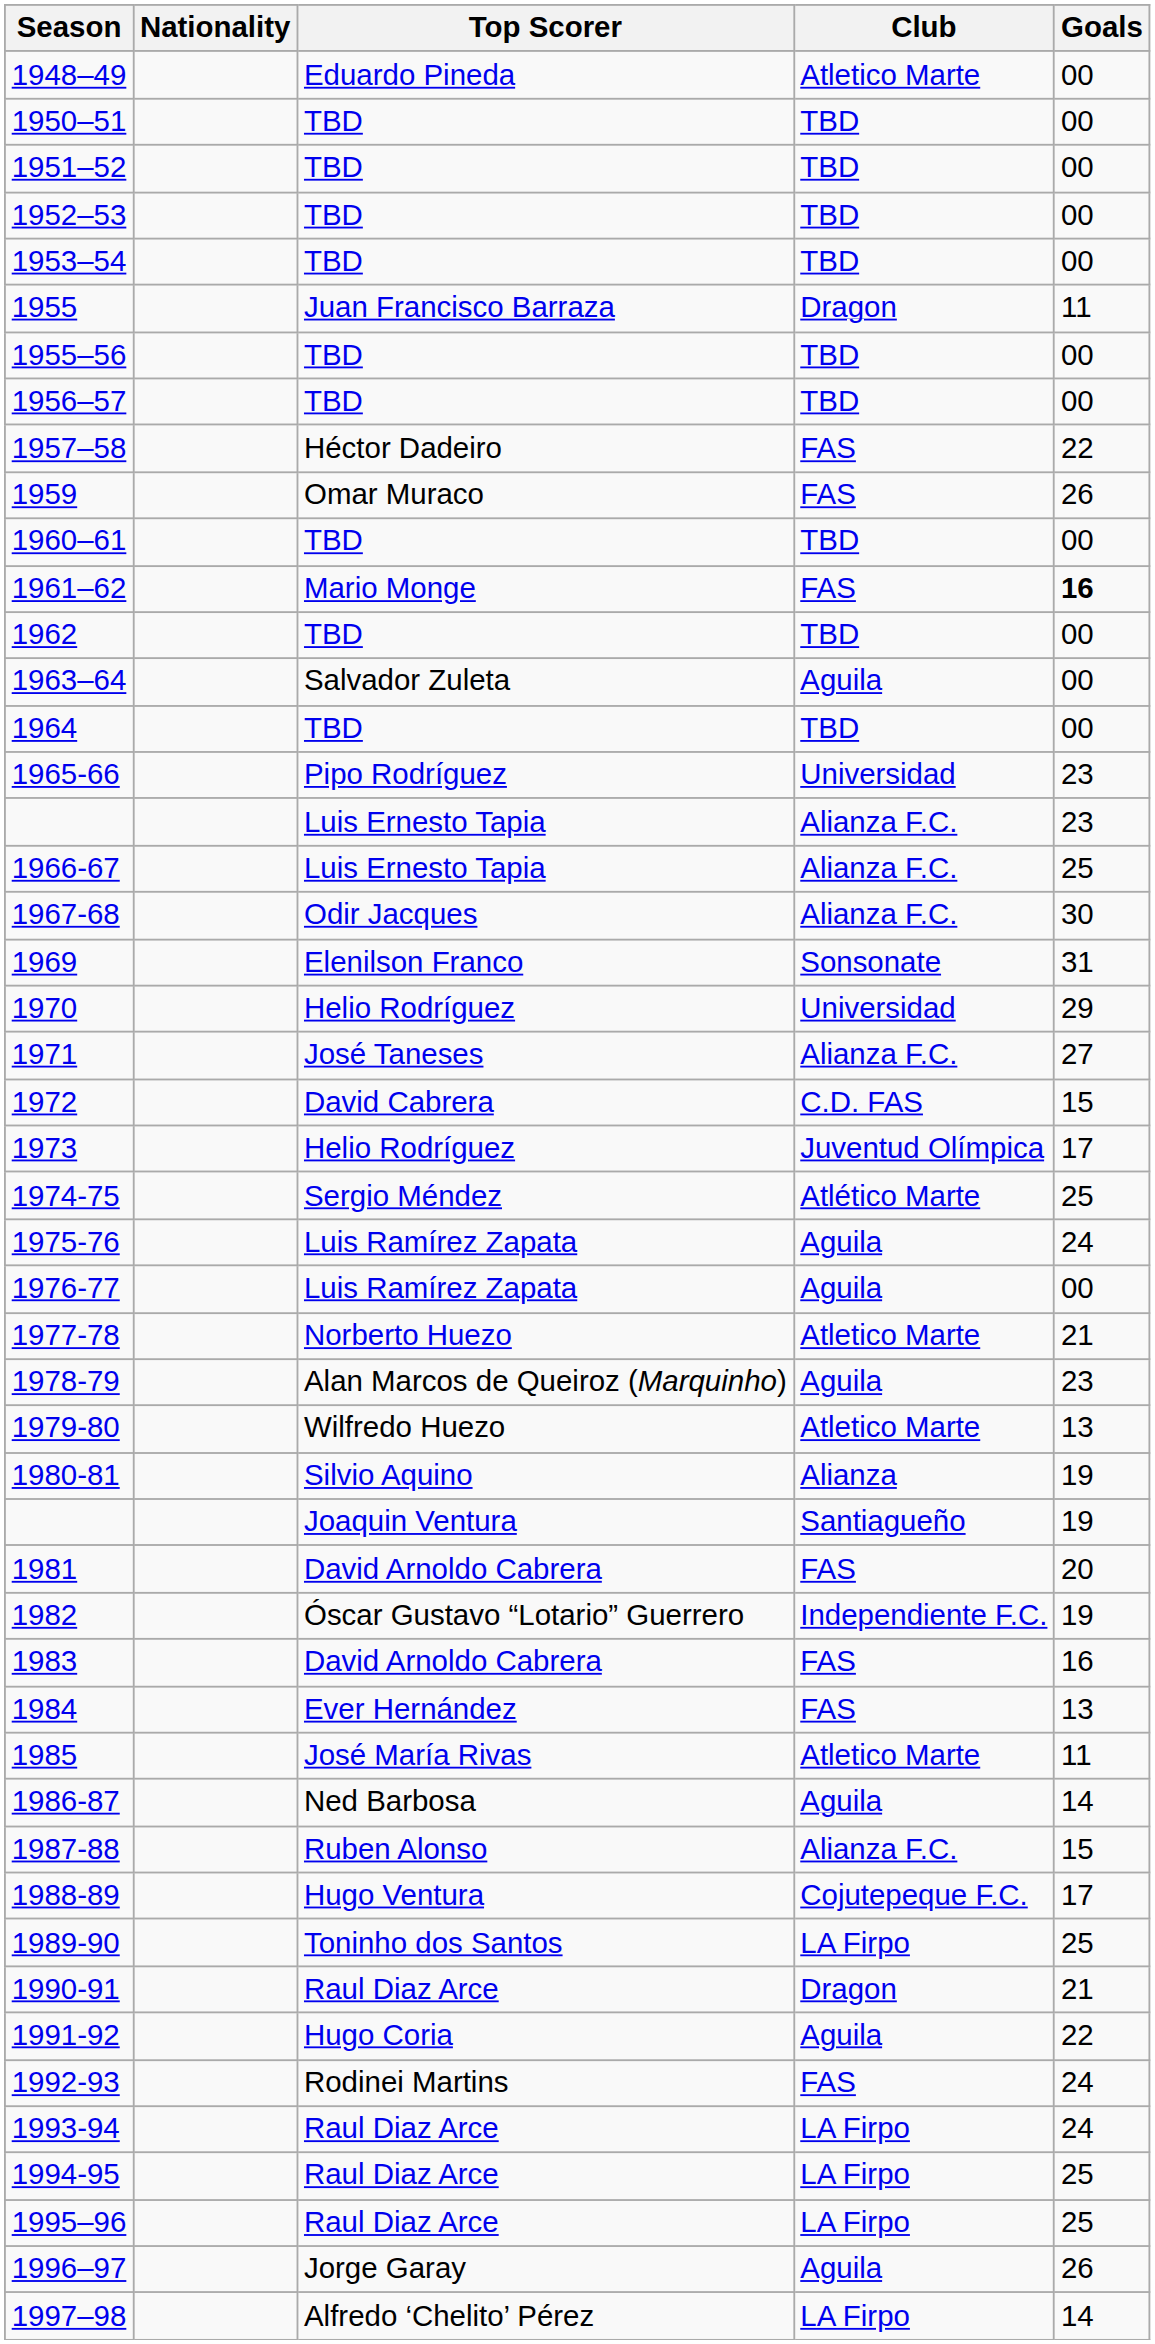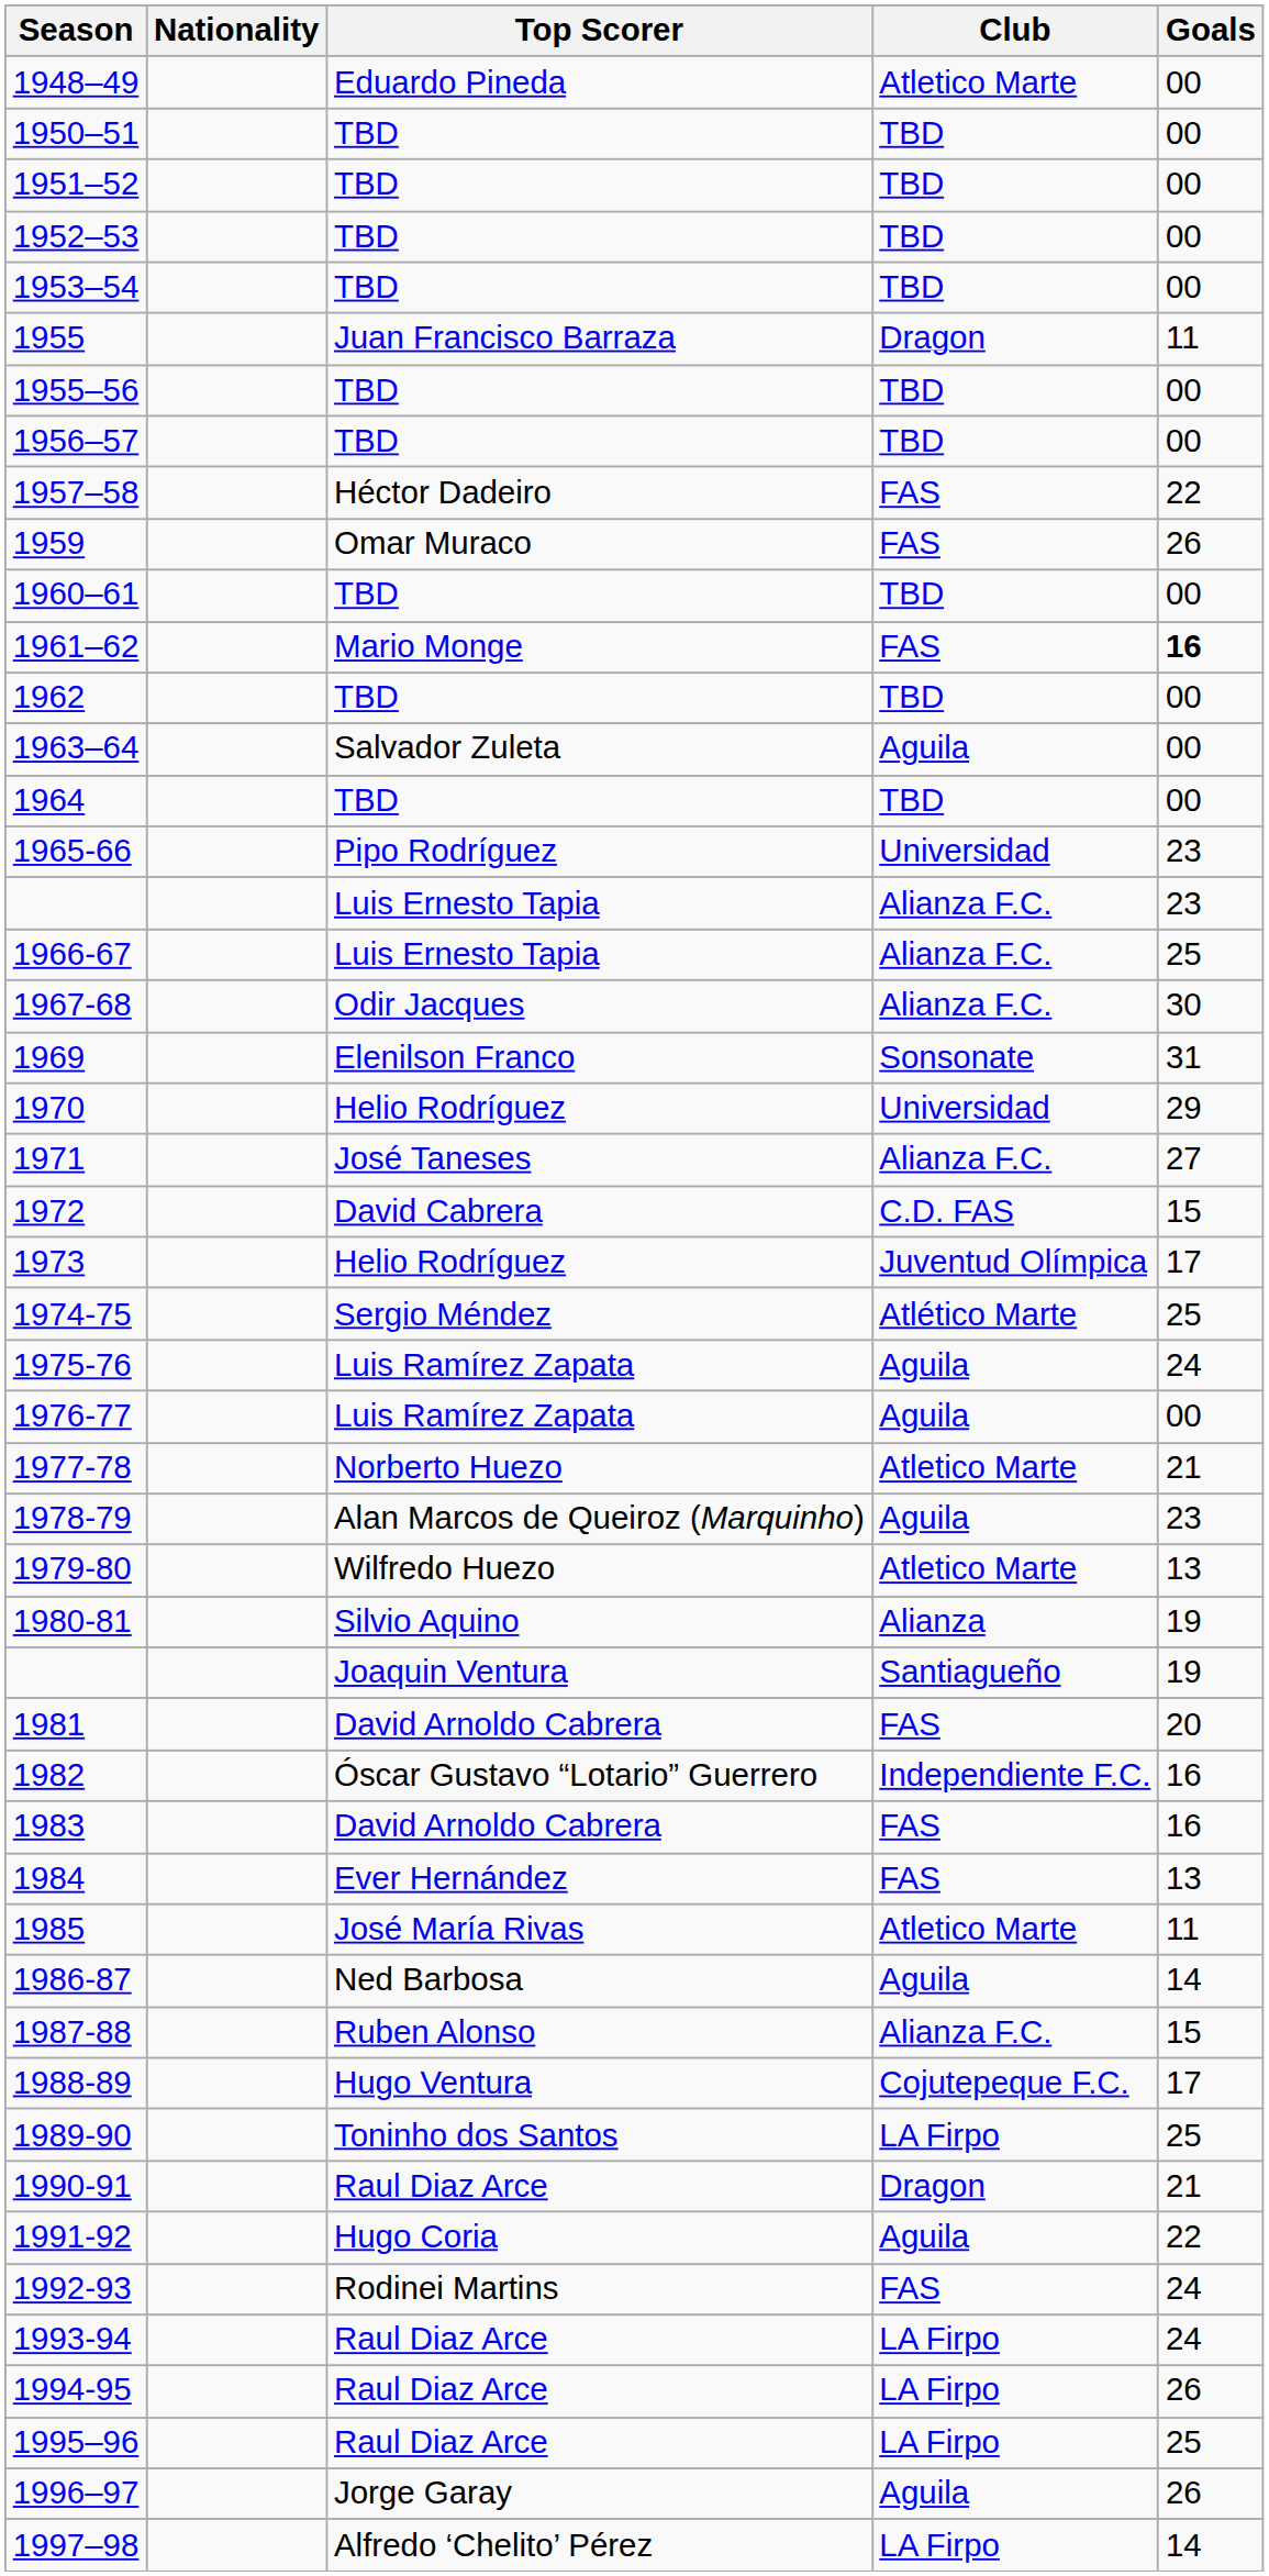 <table class="sortable wikitable">
 <tr>
 <th>Season</th>
 <th>Nationality</th>
 <th>Top Scorer</th>
 <th>Club</th>
 <th>Goals</th>
 </tr>
 <tr>
 <td><a href='#'>1948–49</a></td>
 <td></td>
 <td><a href='#'>Eduardo Pineda</a>  </td>
 <td><a href='#'>Atletico Marte</a></td>
 <td>00</td>
 </tr>
 <tr>
 <td><a href='#'>1950–51</a></td>
 <td></td>
 <td><a href='#'>TBD</a></td>
 <td><a href='#'>TBD</a></td>
 <td>00</td>
 </tr>
 <tr>
 <td><a href='#'>1951–52</a></td>
 <td></td>
 <td><a href='#'>TBD</a></td>
 <td><a href='#'>TBD</a></td>
 <td>00</td>
 </tr>
 <tr>
 <td><a href='#'>1952–53</a></td>
 <td></td>
 <td><a href='#'>TBD</a></td>
 <td><a href='#'>TBD</a></td>
 <td>00</td>
 </tr>
 <tr>
 <td><a href='#'>1953–54</a></td>
 <td></td>
 <td><a href='#'>TBD</a></td>
 <td><a href='#'>TBD</a></td>
 <td>00</td>
 </tr>
 <tr>
 <td><a href='#'>1955</a></td>
 <td></td>
 <td><a href='#'>Juan Francisco Barraza</a></td>
 <td><a href='#'>Dragon</a></td>
 <td>11</td>
 </tr>
 <tr>
 <td><a href='#'>1955–56</a></td>
 <td></td>
 <td><a href='#'>TBD</a></td>
 <td><a href='#'>TBD</a></td>
 <td>00</td>
 </tr>
 <tr>
 <td><a href='#'>1956–57</a></td>
 <td></td>
 <td><a href='#'>TBD</a></td>
 <td><a href='#'>TBD</a></td>
 <td>00</td>
 </tr>
 <tr>
 <td><a href='#'>1957–58</a></td>
 <td></td>
 <td>Héctor Dadeiro</td>
 <td><a href='#'>FAS</a></td>
 <td>22</td>
 </tr>
 <tr>
 <td><a href='#'>1959</a></td>
 <td></td>
 <td>Omar Muraco</td>
 <td><a href='#'>FAS</a></td>
 <td>26</td>
 </tr>
 <tr>
 <td><a href='#'>1960–61</a></td>
 <td></td>
 <td><a href='#'>TBD</a></td>
 <td><a href='#'>TBD</a></td>
 <td>00</td>
 </tr>
 <tr>
 <td><a href='#'>1961–62</a></td>
 <td></td>
 <td><a href='#'>Mario Monge</a></td>
 <td><a href='#'>FAS</a></td>
 <td><strong>16</strong></td>
 </tr>
 <tr>
 <td><a href='#'>1962</a></td>
 <td></td>
 <td><a href='#'>TBD</a></td>
 <td><a href='#'>TBD</a></td>
 <td>00</td>
 </tr>
 <tr>
 <td><a href='#'>1963–64</a></td>
 <td></td>
 <td>Salvador Zuleta</td>
 <td><a href='#'>Aguila</a></td>
 <td>00</td>
 </tr>
 <tr>
 <td><a href='#'>1964</a></td>
 <td></td>
 <td><a href='#'>TBD</a></td>
 <td><a href='#'>TBD</a></td>
 <td>00</td>
 </tr>
 <tr>
 <td><a href='#'>1965-66</a></td>
 <td></td>
 <td><a href='#'>Pipo Rodríguez</a></td>
 <td><a href='#'>Universidad</a></td>
 <td>23</td>
 </tr>
 <tr>
 <td></td>
 <td></td>
 <td><a href='#'>Luis Ernesto Tapia</a></td>
 <td><a href='#'>Alianza F.C.</a></td>
 <td>23</td>
 </tr>
 <tr>
 <td><a href='#'>1966-67</a></td>
 <td></td>
 <td><a href='#'>Luis Ernesto Tapia</a></td>
 <td><a href='#'>Alianza F.C.</a></td>
 <td>25</td>
 </tr>
 <tr>
 <td><a href='#'>1967-68</a></td>
 <td></td>
 <td><a href='#'>Odir Jacques</a>  </td>
 <td><a href='#'>Alianza F.C.</a></td>
 <td>30</td>
 </tr>
 <tr>
 <td><a href='#'>1969</a></td>
 <td></td>
 <td><a href='#'>Elenilson Franco</a></td>
 <td><a href='#'>Sonsonate</a></td>
 <td>31</td>
 </tr>
 <tr>
 <td><a href='#'>1970</a></td>
 <td></td>
 <td><a href='#'>Helio Rodríguez</a></td>
 <td><a href='#'>Universidad</a></td>
 <td>29</td>
 </tr>
 <tr>
 <td><a href='#'>1971</a></td>
 <td></td>
 <td><a href='#'>José Taneses</a></td>
 <td><a href='#'>Alianza F.C.</a></td>
 <td>27</td>
 </tr>
 <tr>
 <td><a href='#'>1972</a></td>
 <td></td>
 <td><a href='#'>David Cabrera</a></td>
 <td><a href='#'>C.D. FAS</a></td>
 <td>15</td>
 </tr>
 <tr>
 <td><a href='#'>1973</a></td>
 <td></td>
 <td><a href='#'>Helio Rodríguez</a></td>
 <td><a href='#'>Juventud Olímpica</a></td>
 <td>17</td>
 </tr>
 <tr>
 <td><a href='#'>1974-75</a></td>
 <td></td>
 <td><a href='#'>Sergio Méndez</a></td>
 <td><a href='#'>Atlético Marte</a></td>
 <td>25</td>
 </tr>
 <tr>
 <td><a href='#'>1975-76</a></td>
 <td></td>
 <td><a href='#'>Luis Ramírez Zapata</a></td>
 <td><a href='#'>Aguila</a></td>
 <td>24</td>
 </tr>
 <tr>
 <td><a href='#'>1976-77</a></td>
 <td></td>
 <td><a href='#'>Luis Ramírez Zapata</a></td>
 <td><a href='#'>Aguila</a></td>
 <td>00</td>
 </tr>
 <tr>
 <td><a href='#'>1977-78</a></td>
 <td></td>
 <td><a href='#'>Norberto Huezo</a></td>
 <td><a href='#'>Atletico Marte</a></td>
 <td>21</td>
 </tr>
 <tr>
 <td><a href='#'>1978-79</a></td>
 <td></td>
 <td>Alan Marcos de Queiroz (<em>Marquinho</em>)</td>
 <td><a href='#'>Aguila</a></td>
 <td>23</td>
 </tr>
 <tr>
 <td><a href='#'>1979-80</a></td>
 <td></td>
 <td>Wilfredo Huezo</td>
 <td><a href='#'>Atletico Marte</a></td>
 <td>13</td>
 </tr>
 <tr>
 <td><a href='#'>1980-81</a></td>
 <td></td>
 <td><a href='#'>Silvio Aquino</a></td>
 <td><a href='#'>Alianza</a></td>
 <td>19</td>
 </tr>
 <tr>
 <td></td>
 <td></td>
 <td><a href='#'>Joaquin Ventura</a></td>
 <td><a href='#'>Santiagueño</a></td>
 <td>19</td>
 </tr>
 <tr>
 <td><a href='#'>1981</a></td>
 <td></td>
 <td><a href='#'>David Arnoldo Cabrera</a></td>
 <td><a href='#'>FAS</a></td>
 <td>20</td>
 </tr>
 <tr>
 <td><a href='#'>1982</a></td>
 <td></td>
 <td>Óscar Gustavo “Lotario” Guerrero</td>
 <td><a href='#'>Independiente F.C.</a></td>
-<td>19</td>
+<td>16</td>
 </tr>
 <tr>
 <td><a href='#'>1983</a></td>
 <td></td>
 <td><a href='#'>David Arnoldo Cabrera</a></td>
 <td><a href='#'>FAS</a></td>
 <td>16</td>
 </tr>
 <tr>
 <td><a href='#'>1984</a></td>
 <td></td>
 <td><a href='#'>Ever Hernández</a></td>
 <td><a href='#'>FAS</a></td>
 <td>13</td>
 </tr>
 <tr>
 <td><a href='#'>1985</a></td>
 <td></td>
 <td><a href='#'>José María Rivas</a></td>
 <td><a href='#'>Atletico Marte</a></td>
 <td>11</td>
 </tr>
 <tr>
 <td><a href='#'>1986-87</a></td>
 <td></td>
 <td>Ned Barbosa</td>
 <td><a href='#'>Aguila</a></td>
 <td>14</td>
 </tr>
 <tr>
 <td><a href='#'>1987-88</a></td>
 <td></td>
 <td><a href='#'>Ruben Alonso</a></td>
 <td><a href='#'>Alianza F.C.</a></td>
 <td>15</td>
 </tr>
 <tr>
 <td><a href='#'>1988-89</a></td>
 <td></td>
 <td><a href='#'>Hugo Ventura</a></td>
 <td><a href='#'>Cojutepeque F.C.</a></td>
 <td>17</td>
 </tr>
 <tr>
 <td><a href='#'>1989-90</a></td>
 <td></td>
 <td><a href='#'>Toninho dos Santos</a></td>
 <td><a href='#'>LA Firpo</a></td>
 <td>25</td>
 </tr>
 <tr>
 <td><a href='#'>1990-91</a></td>
 <td></td>
 <td><a href='#'>Raul Diaz Arce</a></td>
 <td><a href='#'>Dragon</a></td>
 <td>21</td>
 </tr>
 <tr>
 <td><a href='#'>1991-92</a></td>
 <td></td>
 <td><a href='#'>Hugo Coria</a></td>
 <td><a href='#'>Aguila</a></td>
 <td>22</td>
 </tr>
 <tr>
 <td><a href='#'>1992-93</a></td>
 <td></td>
 <td>Rodinei Martins </td>
 <td><a href='#'>FAS</a></td>
 <td>24</td>
 </tr>
 <tr>
 <td><a href='#'>1993-94</a></td>
 <td></td>
 <td><a href='#'>Raul Diaz Arce</a></td>
 <td><a href='#'>LA Firpo</a>  </td>
 <td>24</td>
 </tr>
 <tr>
 <td><a href='#'>1994-95</a></td>
 <td></td>
 <td><a href='#'>Raul Diaz Arce</a></td>
 <td><a href='#'>LA Firpo</a></td>
-<td>25</td>
+<td>26</td>
 </tr>
 <tr>
 <td><a href='#'>1995–96</a></td>
 <td></td>
 <td><a href='#'>Raul Diaz Arce</a></td>
 <td><a href='#'>LA Firpo</a></td>
 <td>25</td>
 </tr>
 <tr>
 <td><a href='#'>1996–97</a></td>
 <td></td>
 <td>Jorge Garay</td>
 <td><a href='#'>Aguila</a></td>
 <td>26</td>
 </tr>
 <tr>
 <td><a href='#'>1997–98</a></td>
 <td></td>
 <td>Alfredo ‘Chelito’ Pérez</td>
 <td><a href='#'>LA Firpo</a></td>
 <td>14</td>
 </tr>
 </table>
